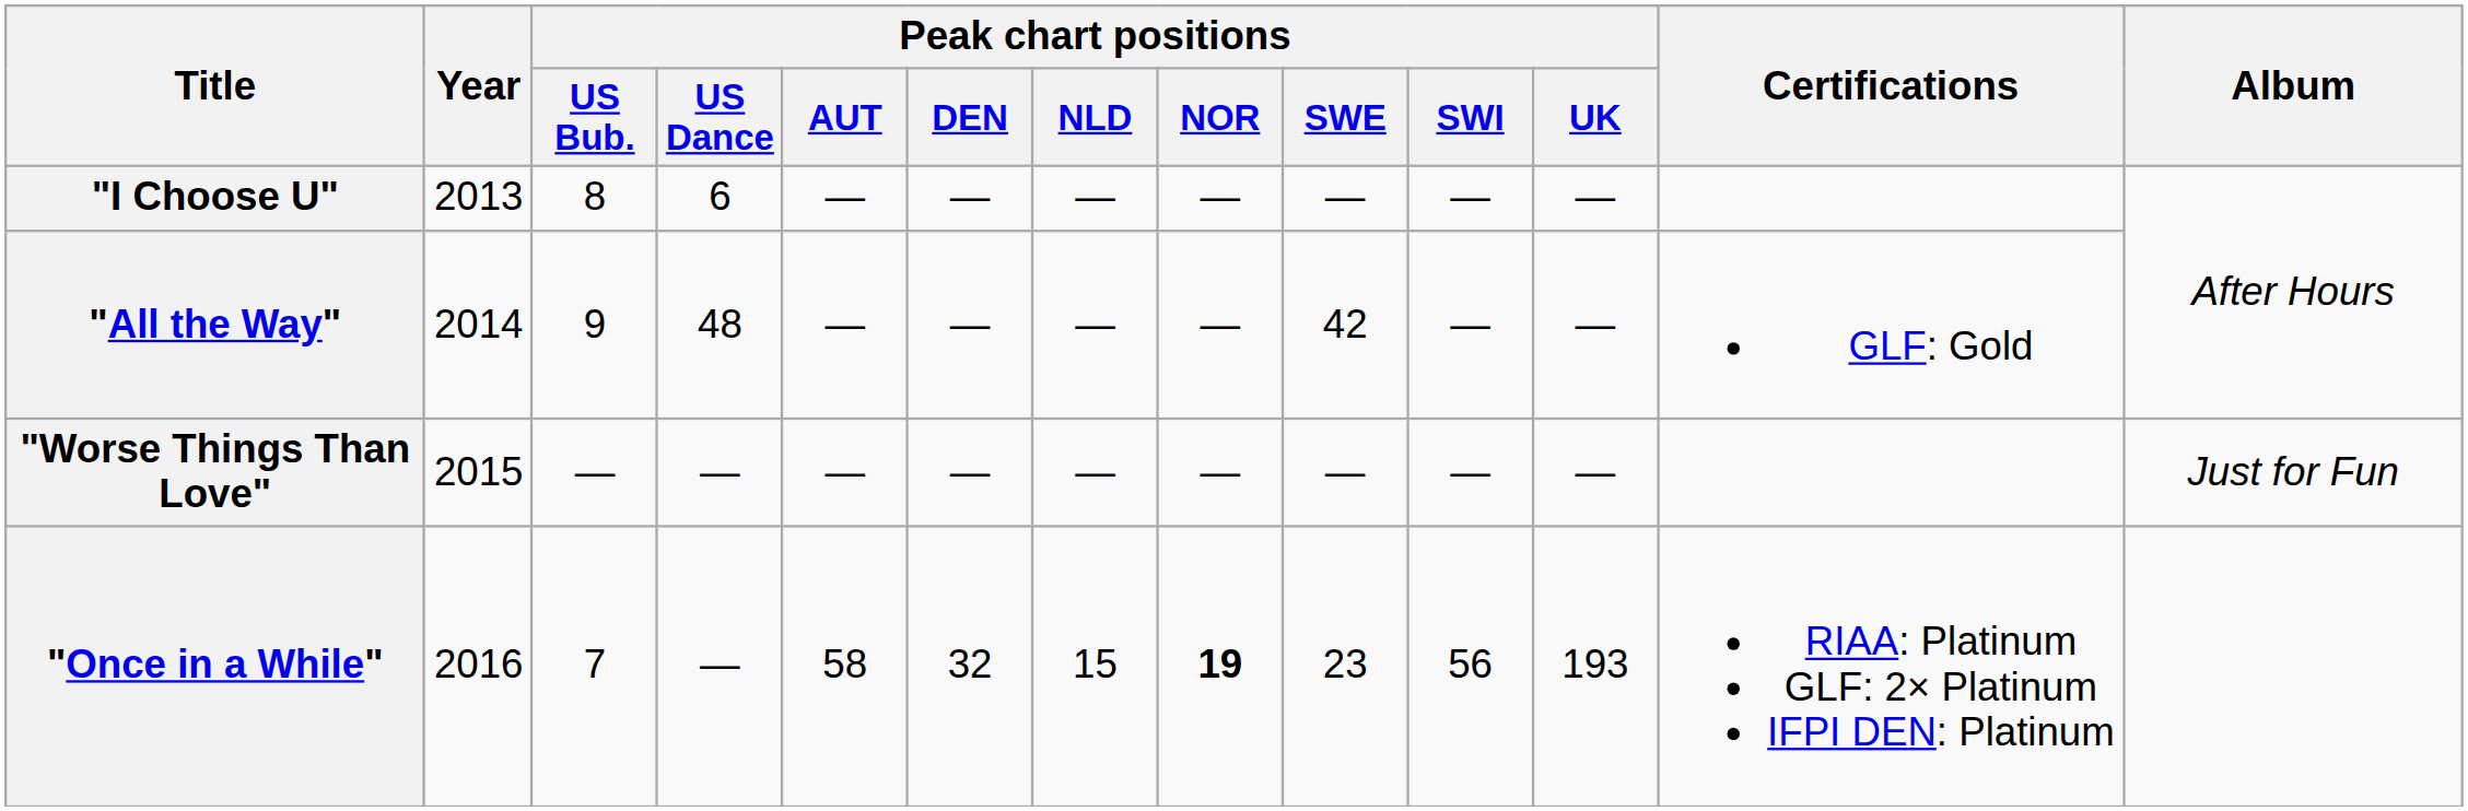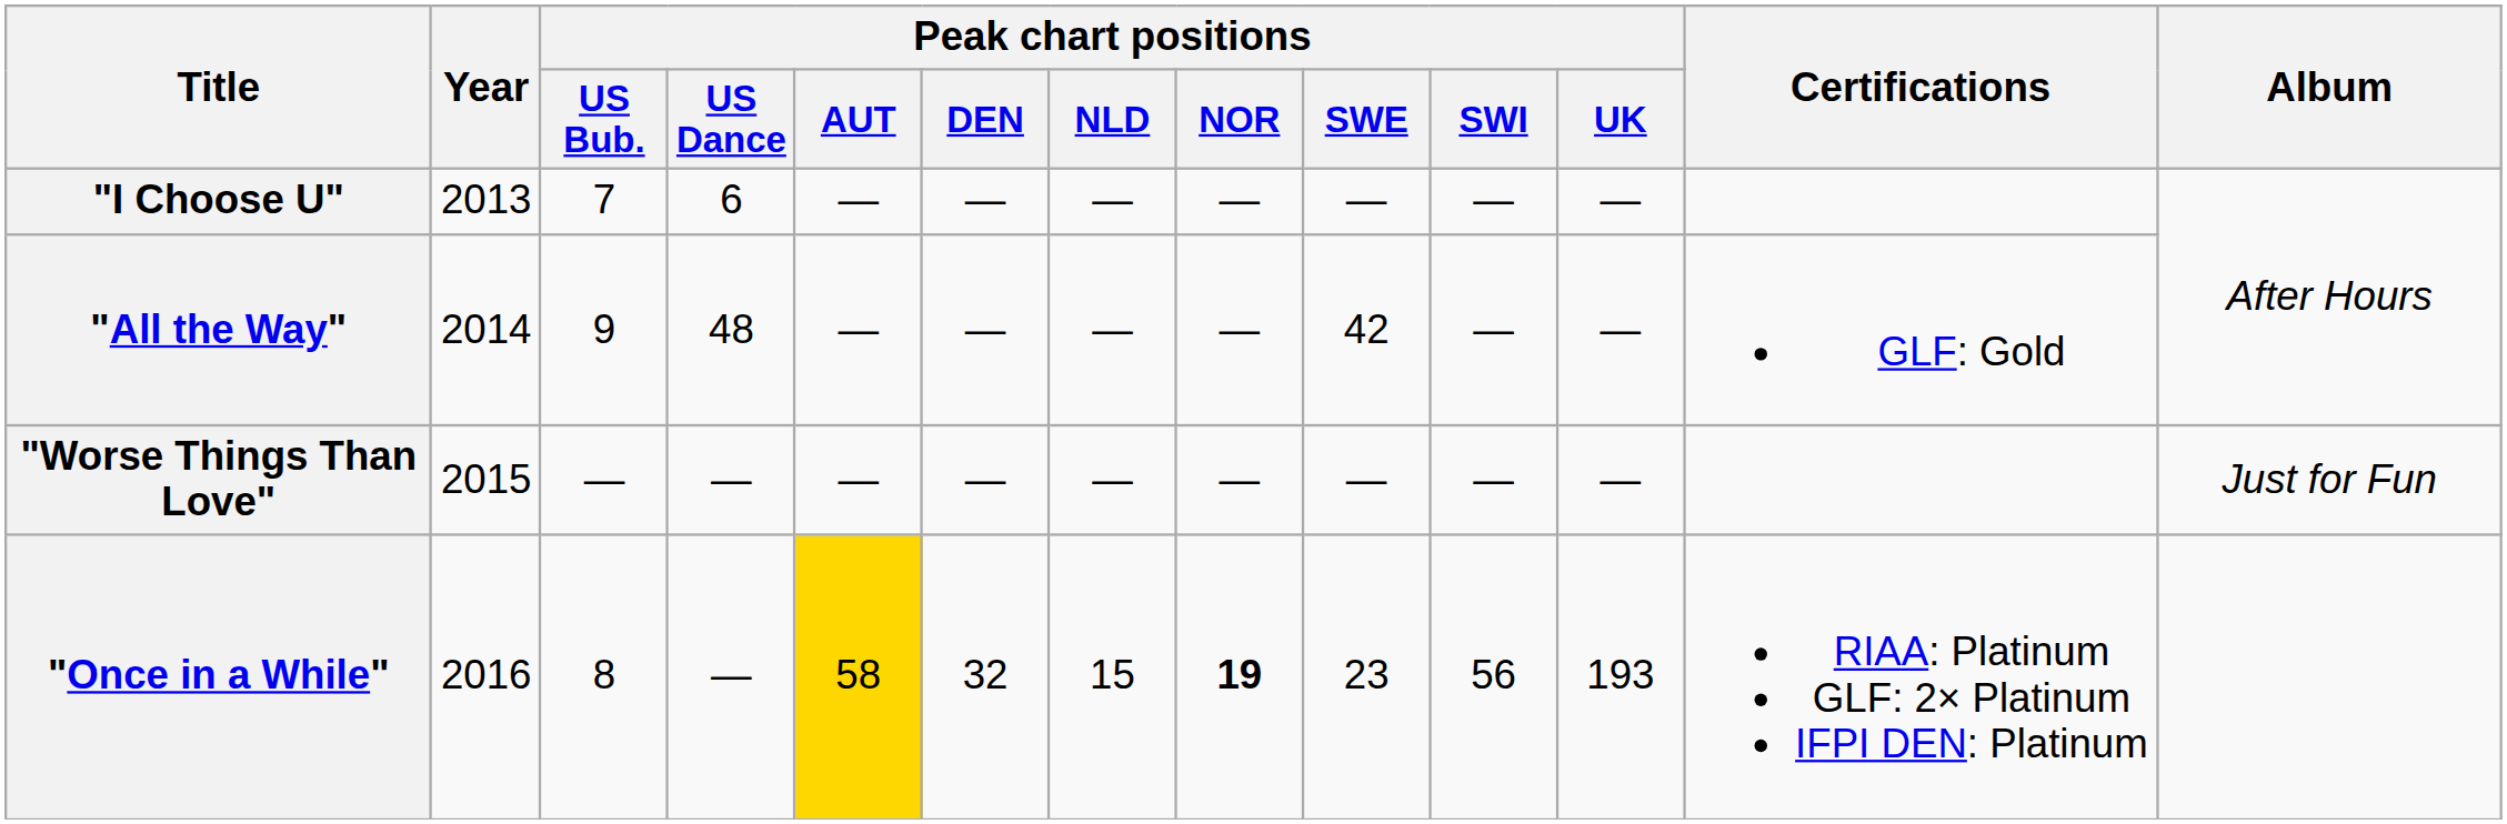 <table class="wikitable plainrowheaders" style="text-align:center;">
 <tr>
 <th scope="col" rowspan="2" style="width:10em;">Title</th>
 <th scope="col" rowspan="2" style="width:2em;">Year</th>
 <th scope="col" colspan="9">Peak chart positions</th>
 <th scope="col" rowspan="2">Certifications</th>
 <th scope="col" rowspan="2" style="width:8em;">Album</th>
 </tr>
 <tr>
 <th scope="col" style="width:3em;font-size:90%;"><a href='#'>US<br>Bub.</a><br></th>
 <th scope="col" style="width:3em;font-size:90%;"><a href='#'>US<br> Dance</a></th>
 <th scope="col" style="width:3em;font-size:90%;"><a href='#'>AUT</a><br></th>
 <th scope="col" style="width:3em;font-size:90%;"><a href='#'>DEN</a><br></th>
 <th scope="col" style="width:3em;font-size:90%;"><a href='#'>NLD</a><br></th>
 <th scope="col" style="width:3em;font-size:90%;"><a href='#'>NOR</a><br></th>
 <th scope="col" style="width:3em;font-size:90%;"><a href='#'>SWE</a><br></th>
 <th scope="col" style="width:3em;font-size:90%;"><a href='#'>SWI</a><br></th>
 <th scope="col" style="width:3em;font-size:90%;"><a href='#'>UK</a><br></th>
 </tr>
 <tr>
 <th scope="row">"I Choose U"</th>
 <td>2013</td>
-<td>8</td>
+<td>7</td>
 <td>6</td>
 <td>—</td>
 <td>—</td>
 <td>—</td>
 <td>—</td>
 <td>—</td>
 <td>—</td>
 <td>—</td>
 <td></td>
 <td rowspan="2"><em>After Hours</em></td>
 </tr>
 <tr>
 <th scope="row">"<a href='#'>All the Way</a>"</th>
 <td>2014</td>
 <td>9</td>
 <td>48</td>
 <td>—</td>
 <td>—</td>
 <td>—</td>
 <td>—</td>
 <td>42</td>
 <td>—</td>
 <td>—</td>
 <td><br><ul><li><a href='#'>GLF</a>: Gold</li></ul></td>
 </tr>
 <tr>
 <th scope="row">"Worse Things Than Love" </th>
 <td>2015</td>
 <td>—</td>
 <td>—</td>
 <td>—</td>
 <td>—</td>
 <td>—</td>
 <td>—</td>
 <td>—</td>
 <td>—</td>
 <td>—</td>
 <td></td>
 <td><em>Just for Fun</em></td>
 </tr>
 <tr>
 <th scope="row">"<a href='#'>Once in a While</a>"</th>
 <td>2016</td>
-<td>7</td>
+<td>8</td>
 <td>—</td>
-<td>58</td>
+<td style="background: gold;">58</td>
 <td>32</td>
 <td>15</td>
 <td><strong>19</strong></td>
 <td>23</td>
 <td>56</td>
 <td>193</td>
 <td><br><ul><li><a href='#'>RIAA</a>: Platinum</li><li>GLF: 2× Platinum</li><li><a href='#'>IFPI DEN</a>: Platinum</li></ul></td>
 <td></td>
 </tr>
 </table>
